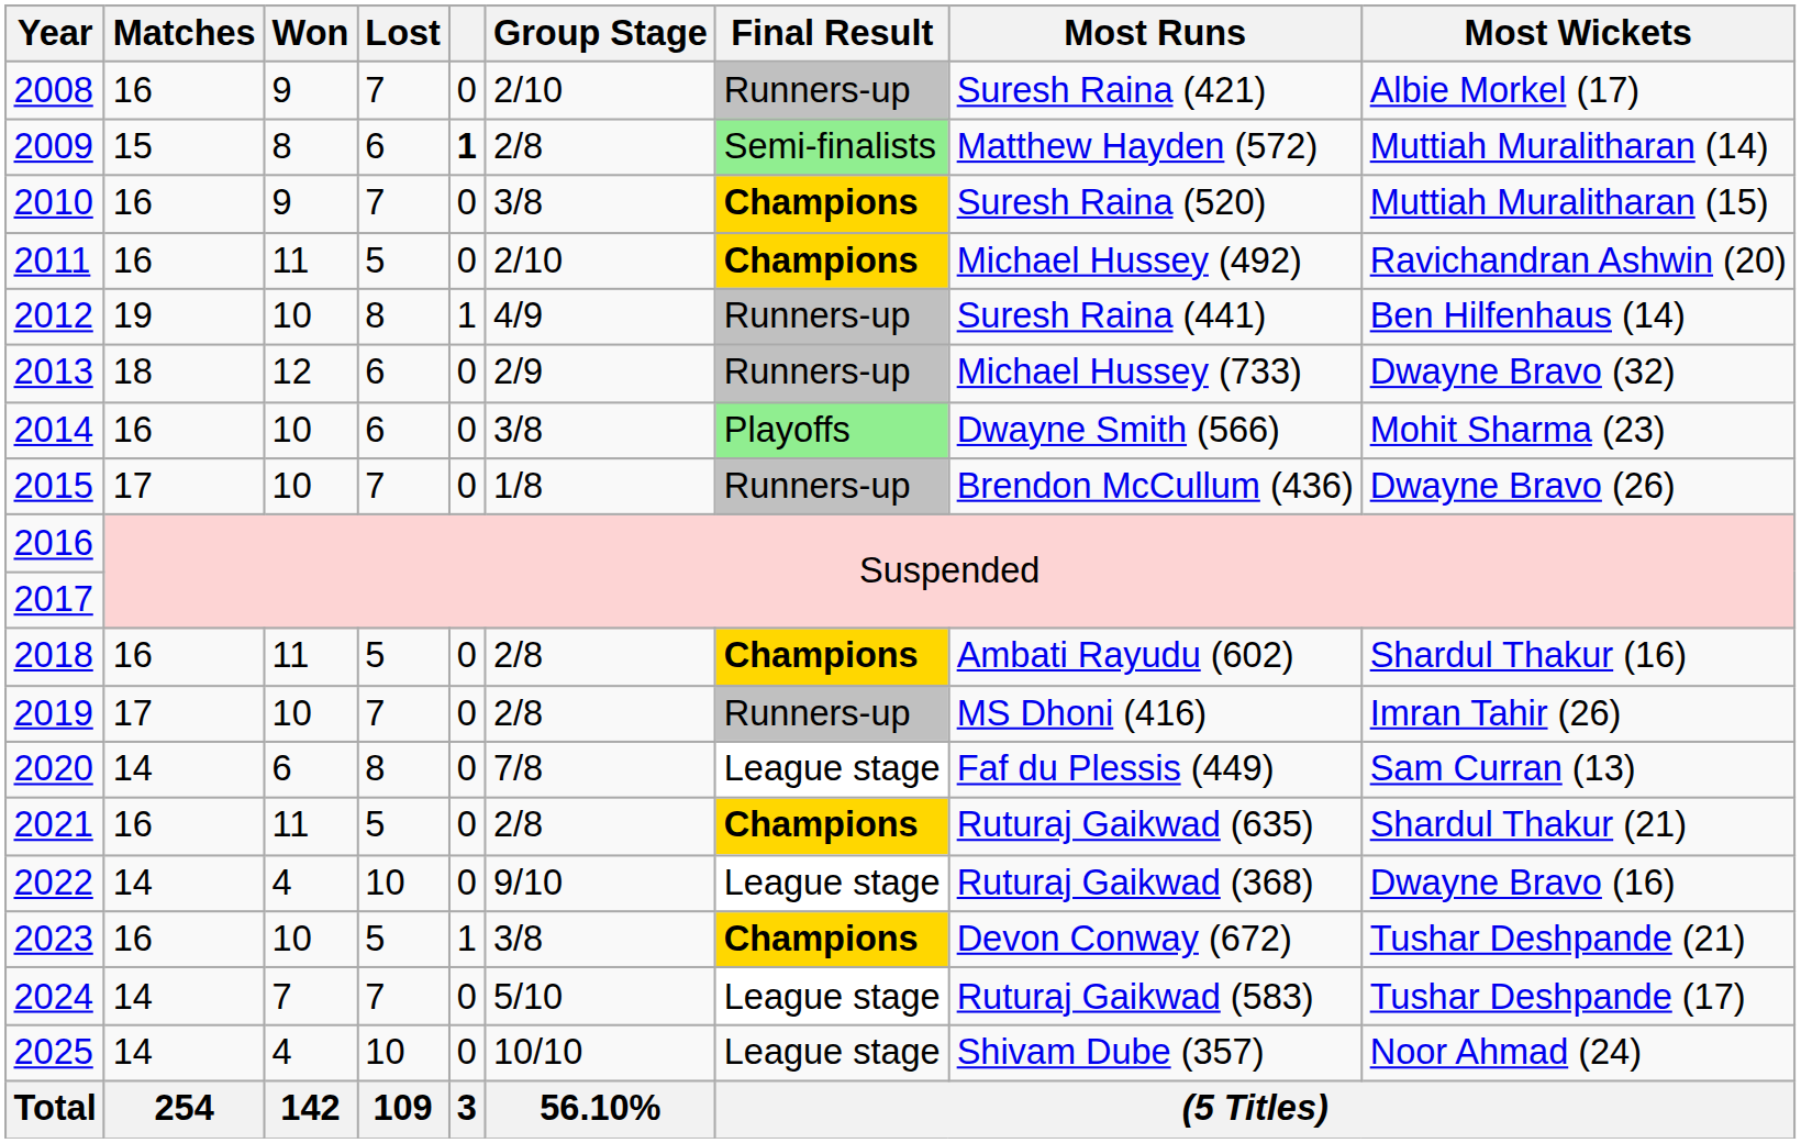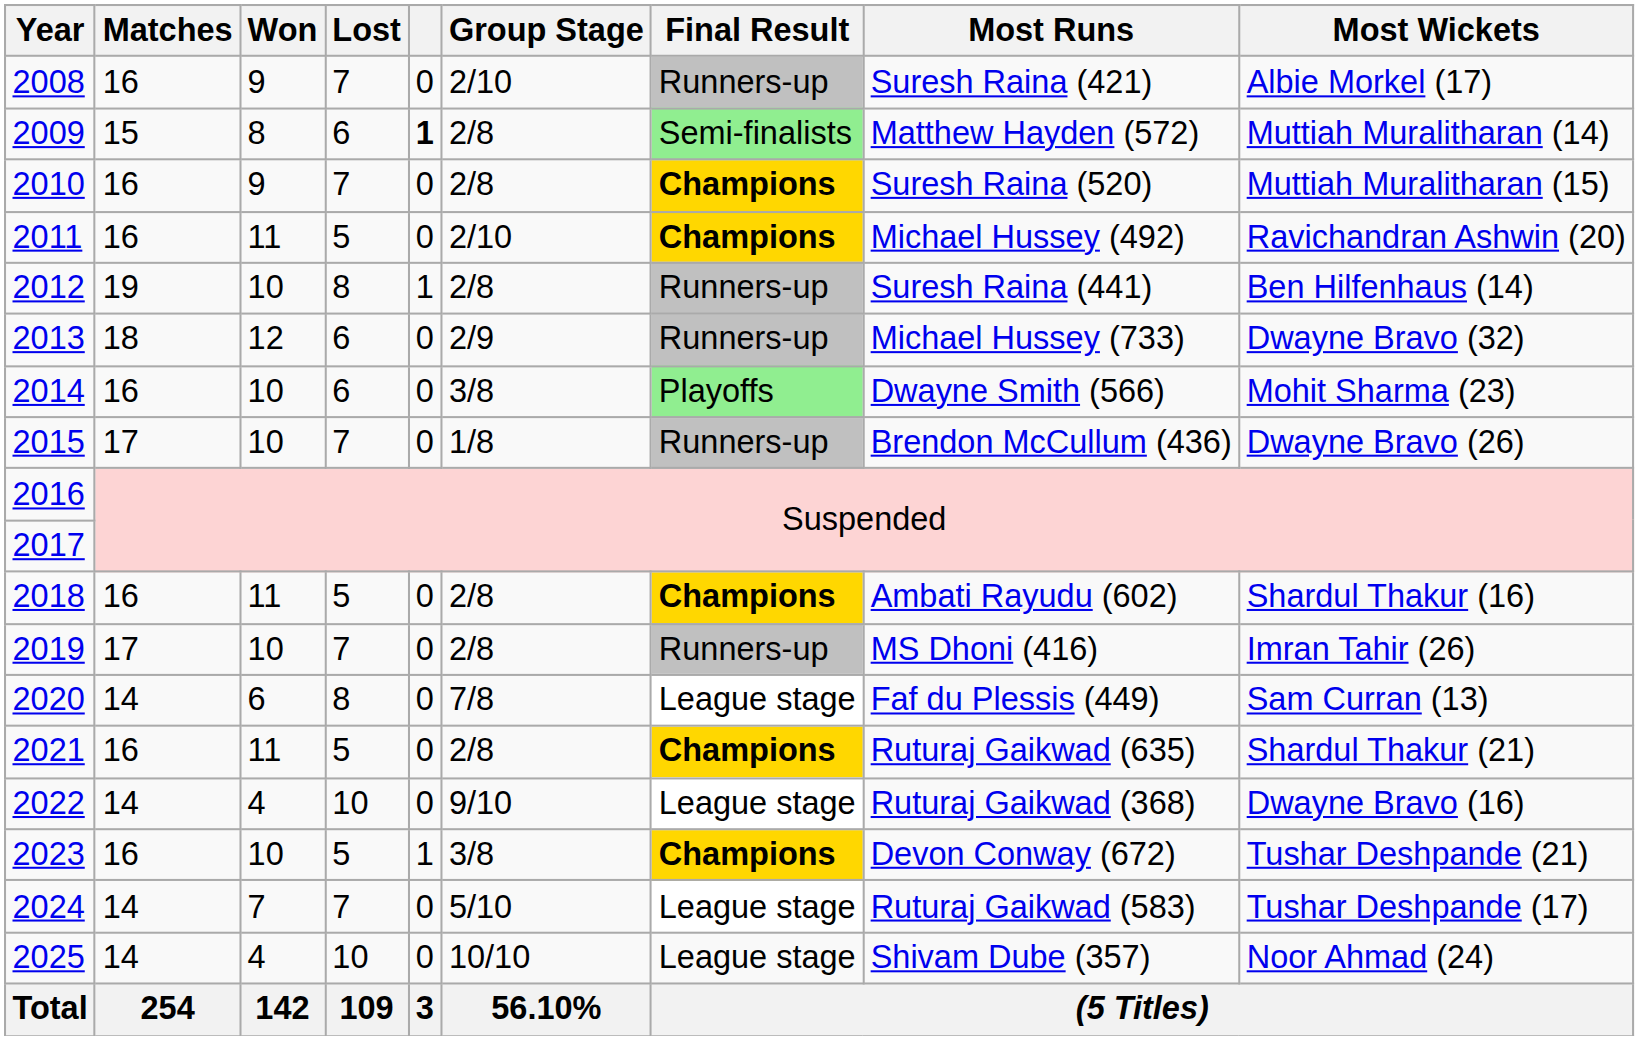 <table class="wikitable defaultcenter col1left" style="font-size: 100%">
 <tr>
 <th>Year</th>
 <th>Matches</th>
 <th>Won</th>
 <th>Lost</th>
 <th></th>
 <th>Group Stage</th>
 <th>Final Result</th>
 <th>Most Runs</th>
 <th>Most Wickets</th>
 </tr>
 <tr>
 <td><a href='#'>2008</a></td>
 <td>16</td>
 <td>9</td>
 <td>7</td>
 <td>0</td>
 <td>2/10</td>
 <td bgcolor="silver">Runners-up</td>
 <td><a href='#'>Suresh Raina</a> (421)</td>
 <td><a href='#'>Albie Morkel</a> (17)</td>
 </tr>
 <tr>
 <td><a href='#'>2009</a></td>
 <td>15</td>
 <td>8</td>
 <td>6</td>
 <td><strong>1</strong></td>
 <td>2/8</td>
 <td style="background: lightgreen;">Semi-finalists</td>
 <td><a href='#'>Matthew Hayden</a> (572)</td>
 <td><a href='#'>Muttiah Muralitharan</a> (14)</td>
 </tr>
 <tr>
 <td><a href='#'>2010</a></td>
 <td>16</td>
 <td>9</td>
 <td>7</td>
 <td>0</td>
-<td>3/8</td>
+<td>2/8</td>
 <td bgcolor="gold"><strong>Champions</strong></td>
 <td><a href='#'>Suresh Raina</a> (520)</td>
 <td><a href='#'>Muttiah Muralitharan</a> (15)</td>
 </tr>
 <tr>
 <td><a href='#'>2011</a></td>
 <td>16</td>
 <td>11</td>
 <td>5</td>
 <td>0</td>
 <td>2/10</td>
 <td bgcolor="gold"><strong>Champions</strong></td>
 <td><a href='#'>Michael Hussey</a> (492)</td>
 <td><a href='#'>Ravichandran Ashwin</a> (20)</td>
 </tr>
 <tr>
 <td><a href='#'>2012</a></td>
 <td>19</td>
 <td>10</td>
 <td>8</td>
 <td>1</td>
-<td>4/9</td>
+<td>2/8</td>
 <td bgcolor="silver">Runners-up</td>
 <td><a href='#'>Suresh Raina</a> (441)</td>
 <td><a href='#'>Ben Hilfenhaus</a> (14)</td>
 </tr>
 <tr>
 <td><a href='#'>2013</a></td>
 <td>18</td>
 <td>12</td>
 <td>6</td>
 <td>0</td>
 <td>2/9</td>
 <td bgcolor="silver">Runners-up</td>
 <td><a href='#'>Michael Hussey</a> (733)</td>
 <td><a href='#'>Dwayne Bravo</a> (32)</td>
 </tr>
 <tr>
 <td><a href='#'>2014</a></td>
 <td>16</td>
 <td>10</td>
 <td>6</td>
 <td>0</td>
 <td>3/8</td>
 <td bgcolor="lightgreen">Playoffs</td>
 <td><a href='#'>Dwayne Smith</a> (566)</td>
 <td><a href='#'>Mohit Sharma</a> (23)</td>
 </tr>
 <tr>
 <td><a href='#'>2015</a></td>
 <td>17</td>
 <td>10</td>
 <td>7</td>
 <td>0</td>
 <td>1/8</td>
 <td bgcolor="silver">Runners-up</td>
 <td><a href='#'>Brendon McCullum</a> (436)</td>
 <td><a href='#'>Dwayne Bravo</a> (26)</td>
 </tr>
 <tr>
 <td><a href='#'>2016</a></td>
 <td colspan="8" rowspan="2" align="center" style="background:#fdd4d4">Suspended</td>
 </tr>
 <tr>
 <td><a href='#'>2017</a></td>
 </tr>
 <tr>
 <td><a href='#'>2018</a></td>
 <td>16</td>
 <td>11</td>
 <td>5</td>
 <td>0</td>
 <td>2/8</td>
 <td bgcolor="gold"><strong>Champions</strong></td>
 <td><a href='#'>Ambati Rayudu</a> (602)</td>
 <td><a href='#'>Shardul Thakur</a> (16)</td>
 </tr>
 <tr>
 <td><a href='#'>2019</a></td>
 <td>17</td>
 <td>10</td>
 <td>7</td>
 <td>0</td>
 <td>2/8</td>
 <td bgcolor="silver">Runners-up</td>
 <td><a href='#'>MS Dhoni</a> (416)</td>
 <td><a href='#'>Imran Tahir</a> (26)</td>
 </tr>
 <tr>
 <td><a href='#'>2020</a></td>
 <td>14</td>
 <td>6</td>
 <td>8</td>
 <td>0</td>
 <td>7/8</td>
 <td bgcolor="white">League stage</td>
 <td><a href='#'>Faf du Plessis</a> (449)</td>
 <td><a href='#'>Sam Curran</a> (13)</td>
 </tr>
 <tr>
 <td><a href='#'>2021</a></td>
 <td>16</td>
 <td>11</td>
 <td>5</td>
 <td>0</td>
 <td>2/8</td>
 <td bgcolor="gold"><strong>Champions</strong></td>
 <td><a href='#'>Ruturaj Gaikwad</a> (635)</td>
 <td><a href='#'>Shardul Thakur</a> (21)</td>
 </tr>
 <tr>
 <td><a href='#'>2022</a></td>
 <td>14</td>
 <td>4</td>
 <td>10</td>
 <td>0</td>
 <td>9/10</td>
 <td bgcolor="white">League stage</td>
 <td><a href='#'>Ruturaj Gaikwad</a> (368)</td>
 <td><a href='#'>Dwayne Bravo</a> (16)</td>
 </tr>
 <tr>
 <td><a href='#'>2023</a></td>
 <td>16</td>
 <td>10</td>
 <td>5</td>
 <td>1</td>
 <td>3/8</td>
 <td bgcolor="gold"><strong>Champions</strong></td>
 <td><a href='#'>Devon Conway</a> (672)</td>
 <td><a href='#'>Tushar Deshpande</a> (21)</td>
 </tr>
 <tr>
 <td><a href='#'>2024</a></td>
 <td>14</td>
 <td>7</td>
 <td>7</td>
 <td>0</td>
 <td>5/10</td>
 <td bgcolor="white">League stage</td>
 <td><a href='#'>Ruturaj Gaikwad</a> (583)</td>
 <td><a href='#'>Tushar Deshpande</a> (17)</td>
 </tr>
 <tr>
 <td><a href='#'>2025</a></td>
 <td>14</td>
 <td>4</td>
 <td>10</td>
 <td>0</td>
 <td>10/10</td>
 <td>League stage</td>
 <td><a href='#'>Shivam Dube</a> (357)</td>
 <td><a href='#'>Noor Ahmad</a> (24)</td>
 </tr>
 <tr>
 <th>Total</th>
 <th>254</th>
 <th>142</th>
 <th>109</th>
 <th>3</th>
 <th>56.10%</th>
 <th colspan="3"><em>(5 Titles)</em></th>
 </tr>
 </table>
